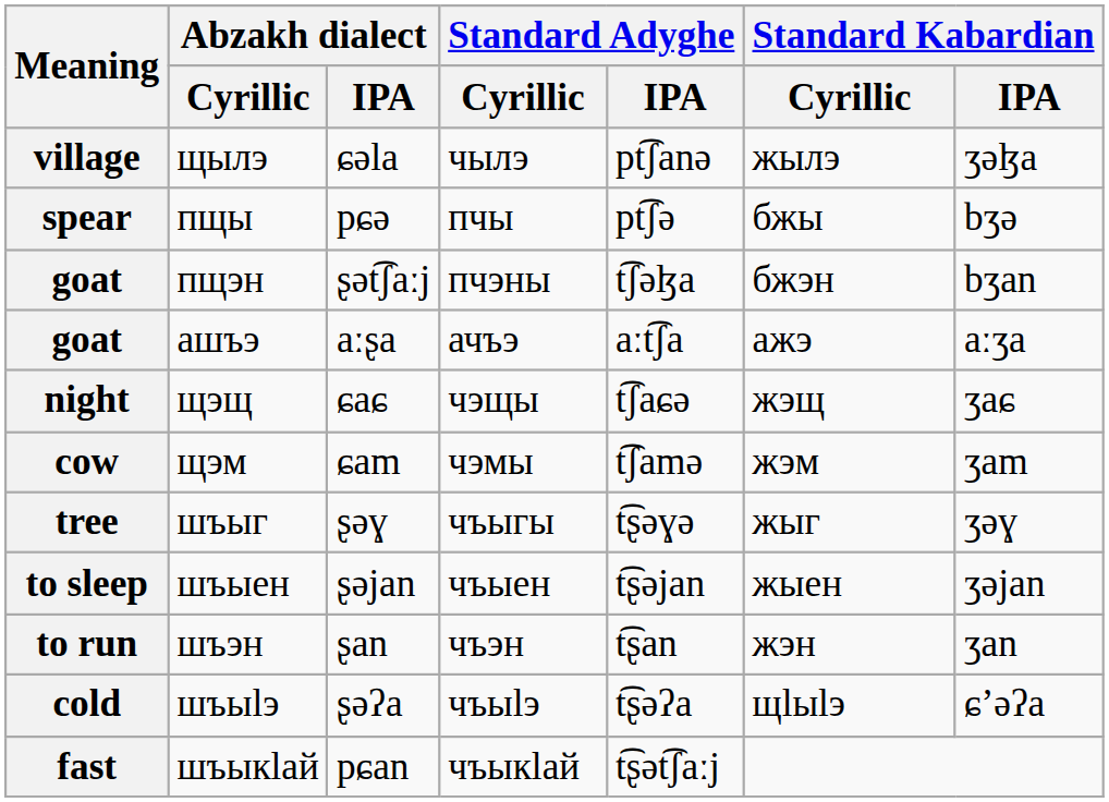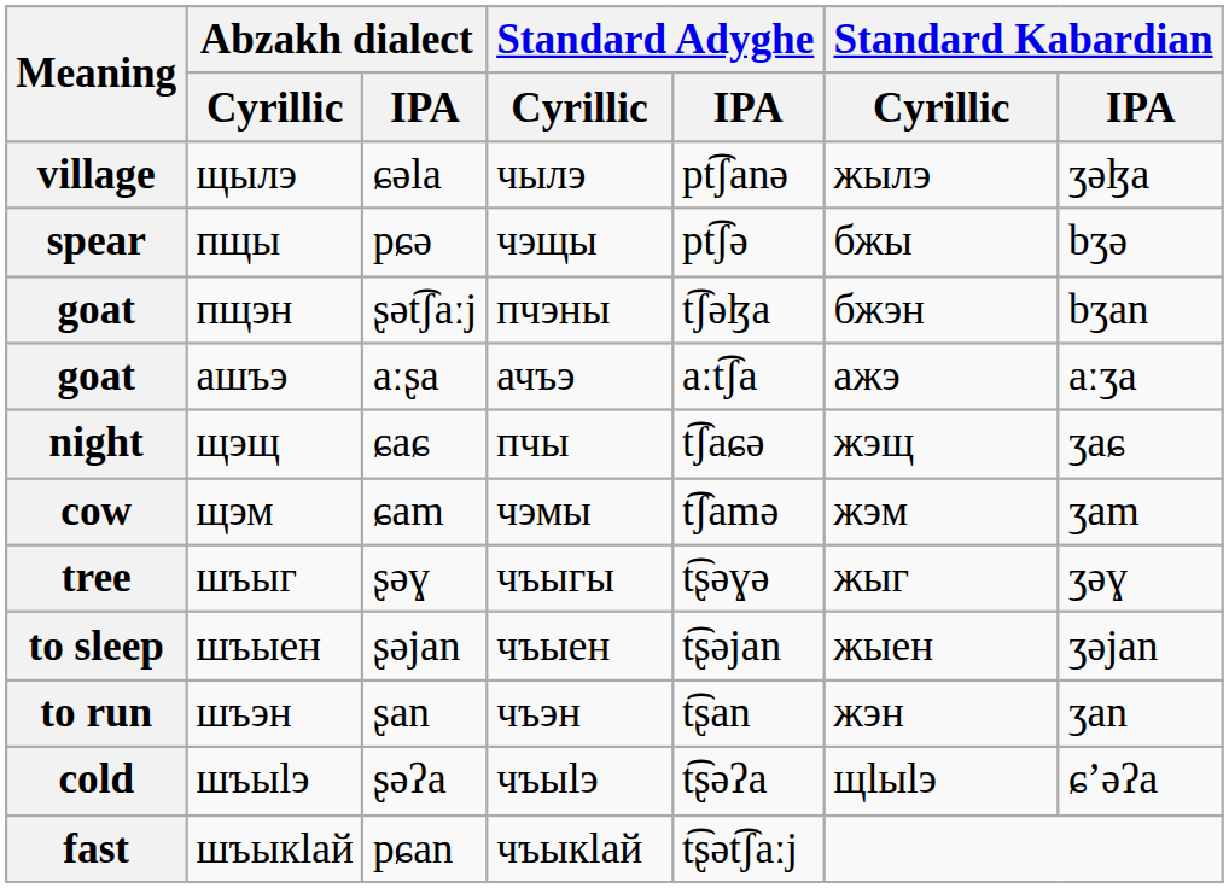 <table class="wikitable">
 <tr>
 <th rowspan=2>Meaning</th>
 <th colspan=2>Abzakh dialect</th>
 <th colspan=2><a href='#'>Standard Adyghe</a></th>
 <th colspan=2><a href='#'>Standard Kabardian</a></th>
 </tr>
 <tr>
 <th>Cyrillic</th>
 <th>IPA</th>
 <th>Cyrillic</th>
 <th>IPA</th>
 <th>Cyrillic</th>
 <th>IPA</th>
 </tr>
 <tr>
 <th>village</th>
 <td>щылэ</td>
 <td>ɕəla</td>
 <td>чылэ</td>
 <td>pt͡ʃanə</td>
 <td>жылэ</td>
 <td>ʒəɮa</td>
 </tr>
 <tr>
 <th>spear</th>
 <td>пщы</td>
 <td>pɕə</td>
-<td>пчы</td>
+<td>чэщы</td>
 <td>pt͡ʃə</td>
 <td>бжы</td>
 <td>bʒə</td>
 </tr>
 <tr>
 <th>goat</th>
 <td>пщэн</td>
 <td>ʂət͡ʃaːj</td>
 <td>пчэны</td>
 <td>t͡ʃəɮa</td>
 <td>бжэн</td>
 <td>bʒan</td>
 </tr>
 <tr>
 <th>goat</th>
 <td>ашъэ</td>
 <td>aːʂa</td>
 <td>ачъэ</td>
 <td>aːt͡ʃa</td>
 <td>ажэ</td>
 <td>aːʒa</td>
 </tr>
 <tr>
 <th>night</th>
 <td>щэщ</td>
 <td>ɕaɕ</td>
-<td>чэщы</td>
+<td>пчы</td>
 <td>t͡ʃaɕə</td>
 <td>жэщ</td>
 <td>ʒaɕ</td>
 </tr>
 <tr>
 <th>cow</th>
 <td>щэм</td>
 <td>ɕam</td>
 <td>чэмы</td>
 <td>t͡ʃamə</td>
 <td>жэм</td>
 <td>ʒam</td>
 </tr>
 <tr>
 <th>tree</th>
 <td>шъыг</td>
 <td>ʂəɣ</td>
 <td>чъыгы</td>
 <td>t͡ʂəɣə</td>
 <td>жыг</td>
 <td>ʒəɣ</td>
 </tr>
 <tr>
 <th>to sleep</th>
 <td>шъыен</td>
 <td>ʂəjan</td>
 <td>чъыен</td>
 <td>t͡ʂəjan</td>
 <td>жыен</td>
 <td>ʒəjan</td>
 </tr>
 <tr>
 <th>to run</th>
 <td>шъэн</td>
 <td>ʂan</td>
 <td>чъэн</td>
 <td>t͡ʂan</td>
 <td>жэн</td>
 <td>ʒan</td>
 </tr>
 <tr>
 <th>cold</th>
 <td>шъыӏэ</td>
 <td>ʂəʔa</td>
 <td>чъыӏэ</td>
 <td>t͡ʂəʔa</td>
 <td>щӏыӏэ</td>
 <td>ɕʼəʔa</td>
 </tr>
 <tr>
 <th>fast</th>
 <td>шъыкӏай</td>
 <td>pɕan</td>
 <td>чъыкӏай</td>
 <td>t͡ʂət͡ʃaːj</td>
 </tr>
 </table>
